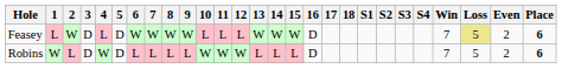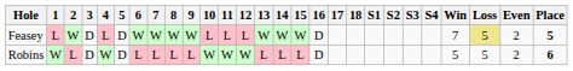 <table class="wikitable" style="text-align:center">
 <tr>
 <th>Hole</th>
 <th>1</th>
 <th>2</th>
 <th>3</th>
 <th>4</th>
 <th>5</th>
 <th>6</th>
 <th>7</th>
 <th>8</th>
 <th>9</th>
 <th>10</th>
 <th>11</th>
 <th>12</th>
 <th>13</th>
 <th>14</th>
 <th>15</th>
 <th>16</th>
 <th>17</th>
 <th>18</th>
 <th>S1</th>
 <th>S2</th>
 <th>S3</th>
 <th>S4</th>
 <th>Win</th>
 <th>Loss</th>
 <th>Even</th>
 <th>Place</th>
 </tr>
 <tr>
 <td align=left> Feasey</td>
 <td bgcolor=pink>L</td>
 <td bgcolor=ccffcc>W</td>
 <td>D</td>
 <td bgcolor=pink>L</td>
 <td>D</td>
 <td bgcolor=ccffcc>W</td>
 <td bgcolor=ccffcc>W</td>
 <td bgcolor=ccffcc>W</td>
 <td bgcolor=ccffcc>W</td>
 <td bgcolor=pink>L</td>
 <td bgcolor=pink>L</td>
 <td bgcolor=pink>L</td>
 <td bgcolor=ccffcc>W</td>
 <td bgcolor=ccffcc>W</td>
 <td bgcolor=ccffcc>W</td>
 <td>D</td>
 <td></td>
 <td></td>
 <td></td>
 <td></td>
 <td></td>
 <td></td>
 <td>7</td>
 <td style="background: khaki;">5</td>
 <td>2</td>
-<td><strong>6</strong></td>
+<td><strong>5</strong></td>
 </tr>
 <tr>
 <td align=left> Robins</td>
 <td bgcolor=ccffcc>W</td>
 <td bgcolor=pink>L</td>
 <td>D</td>
 <td bgcolor=ccffcc>W</td>
 <td>D</td>
 <td bgcolor=pink>L</td>
 <td bgcolor=pink>L</td>
 <td bgcolor=pink>L</td>
 <td bgcolor=pink>L</td>
 <td bgcolor=ccffcc>W</td>
 <td bgcolor=ccffcc>W</td>
 <td bgcolor=ccffcc>W</td>
 <td bgcolor=pink>L</td>
 <td bgcolor=pink>L</td>
 <td bgcolor=pink>L</td>
 <td>D</td>
 <td></td>
 <td></td>
 <td></td>
 <td></td>
 <td></td>
 <td></td>
-<td>7</td>
+<td>5</td>
 <td>5</td>
 <td>2</td>
 <td><strong>6</strong></td>
 </tr>
 </table>
